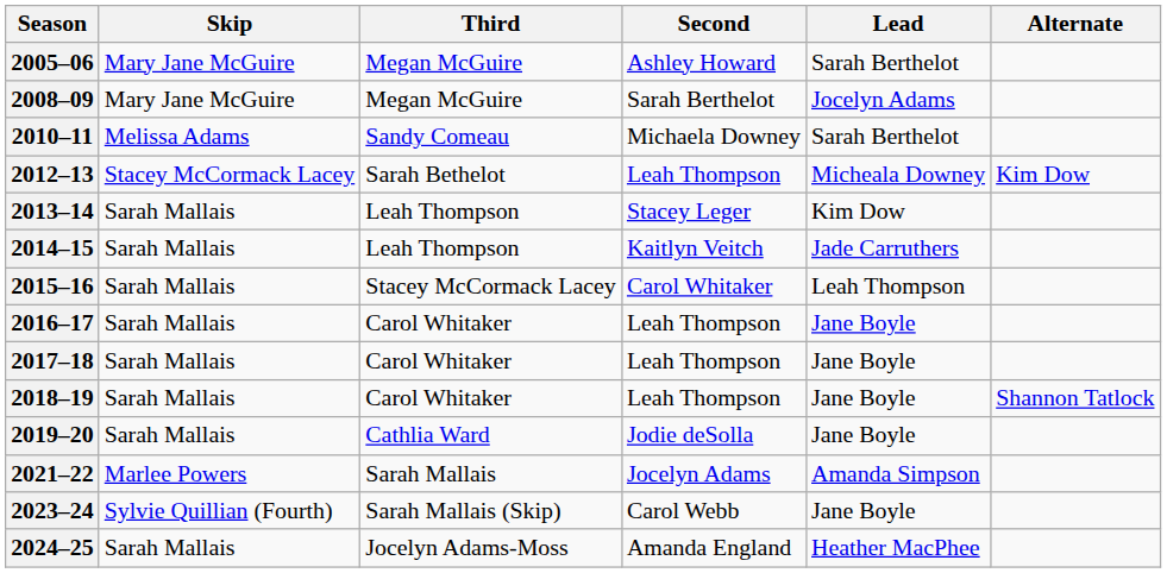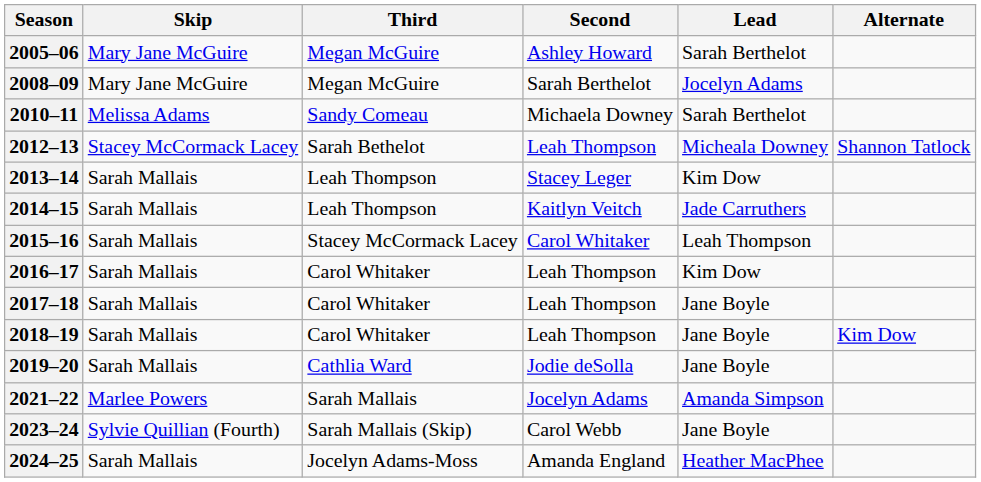 <table class="wikitable">
 <tr>
 <th scope="col">Season</th>
 <th scope="col">Skip</th>
 <th scope="col">Third</th>
 <th scope="col">Second</th>
 <th scope="col">Lead</th>
 <th scope="col">Alternate</th>
 </tr>
 <tr>
 <th scope="row">2005–06</th>
 <td><a href='#'>Mary Jane McGuire</a></td>
 <td><a href='#'>Megan McGuire</a></td>
 <td><a href='#'>Ashley Howard</a></td>
 <td>Sarah Berthelot</td>
 <td></td>
 </tr>
 <tr>
 <th scope="row">2008–09</th>
 <td>Mary Jane McGuire</td>
 <td>Megan McGuire</td>
 <td>Sarah Berthelot</td>
 <td><a href='#'>Jocelyn Adams</a></td>
 <td></td>
 </tr>
 <tr>
 <th scope="row">2010–11</th>
 <td><a href='#'>Melissa Adams</a></td>
 <td><a href='#'>Sandy Comeau</a></td>
 <td>Michaela Downey</td>
 <td>Sarah Berthelot</td>
 <td></td>
 </tr>
 <tr>
 <th scope="row">2012–13</th>
 <td><a href='#'>Stacey McCormack Lacey</a></td>
 <td>Sarah Bethelot</td>
 <td><a href='#'>Leah Thompson</a></td>
 <td><a href='#'>Micheala Downey</a></td>
-<td><a href='#'>Kim Dow</a></td>
+<td><a href='#'>Shannon Tatlock</a></td>
 </tr>
 <tr>
 <th scope="row">2013–14</th>
 <td>Sarah Mallais</td>
 <td>Leah Thompson</td>
 <td><a href='#'>Stacey Leger</a></td>
 <td>Kim Dow</td>
 <td></td>
 </tr>
 <tr>
 <th scope="row">2014–15</th>
 <td>Sarah Mallais</td>
 <td>Leah Thompson</td>
 <td><a href='#'>Kaitlyn Veitch</a></td>
 <td><a href='#'>Jade Carruthers</a></td>
 <td></td>
 </tr>
 <tr>
 <th scope="row">2015–16</th>
 <td>Sarah Mallais</td>
 <td>Stacey McCormack Lacey</td>
 <td><a href='#'>Carol Whitaker</a></td>
 <td>Leah Thompson</td>
 <td></td>
 </tr>
 <tr>
 <th scope="row">2016–17</th>
 <td>Sarah Mallais</td>
 <td>Carol Whitaker</td>
 <td>Leah Thompson</td>
-<td><a href='#'>Jane Boyle</a></td>
+<td>Kim Dow</td>
 <td></td>
 </tr>
 <tr>
 <th scope="row">2017–18</th>
 <td>Sarah Mallais</td>
 <td>Carol Whitaker</td>
 <td>Leah Thompson</td>
 <td>Jane Boyle</td>
 <td></td>
 </tr>
 <tr>
 <th scope="row">2018–19</th>
 <td>Sarah Mallais</td>
 <td>Carol Whitaker</td>
 <td>Leah Thompson</td>
 <td>Jane Boyle</td>
-<td><a href='#'>Shannon Tatlock</a></td>
+<td><a href='#'>Kim Dow</a></td>
 </tr>
 <tr>
 <th scope="row">2019–20</th>
 <td>Sarah Mallais</td>
 <td><a href='#'>Cathlia Ward</a></td>
 <td><a href='#'>Jodie deSolla</a></td>
 <td>Jane Boyle</td>
 <td></td>
 </tr>
 <tr>
 <th scope="row">2021–22</th>
 <td><a href='#'>Marlee Powers</a></td>
 <td>Sarah Mallais</td>
 <td><a href='#'>Jocelyn Adams</a></td>
 <td><a href='#'>Amanda Simpson</a></td>
 <td></td>
 </tr>
 <tr>
 <th scope="row">2023–24</th>
 <td><a href='#'>Sylvie Quillian</a> (Fourth)</td>
 <td>Sarah Mallais (Skip)</td>
 <td>Carol Webb</td>
 <td>Jane Boyle</td>
 <td></td>
 </tr>
 <tr>
 <th scope="row">2024–25</th>
 <td>Sarah Mallais</td>
 <td>Jocelyn Adams-Moss</td>
 <td>Amanda England</td>
 <td><a href='#'>Heather MacPhee</a></td>
 <td></td>
 </tr>
 </table>
